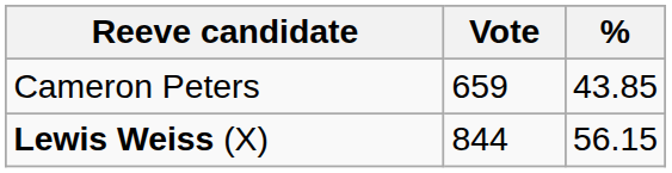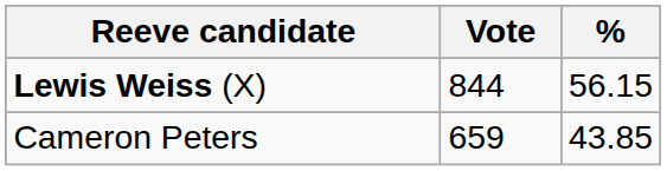 <table class="wikitable">
 <tr>
 <th width="200px">Reeve candidate</th>
 <th width="50px">Vote</th>
 <th width="30px">%</th>
 </tr>
 <tr>
+<td><strong>Lewis Weiss</strong> (X)</td>
+<td>844</td>
+<td>56.15</td>
+</tr>
+<tr>
 <td>Cameron Peters</td>
 <td>659</td>
 <td>43.85</td>
 </tr>
-<tr>
-<td><strong>Lewis Weiss</strong> (X)</td>
-<td>844</td>
-<td>56.15</td>
-</tr>
 </table>
